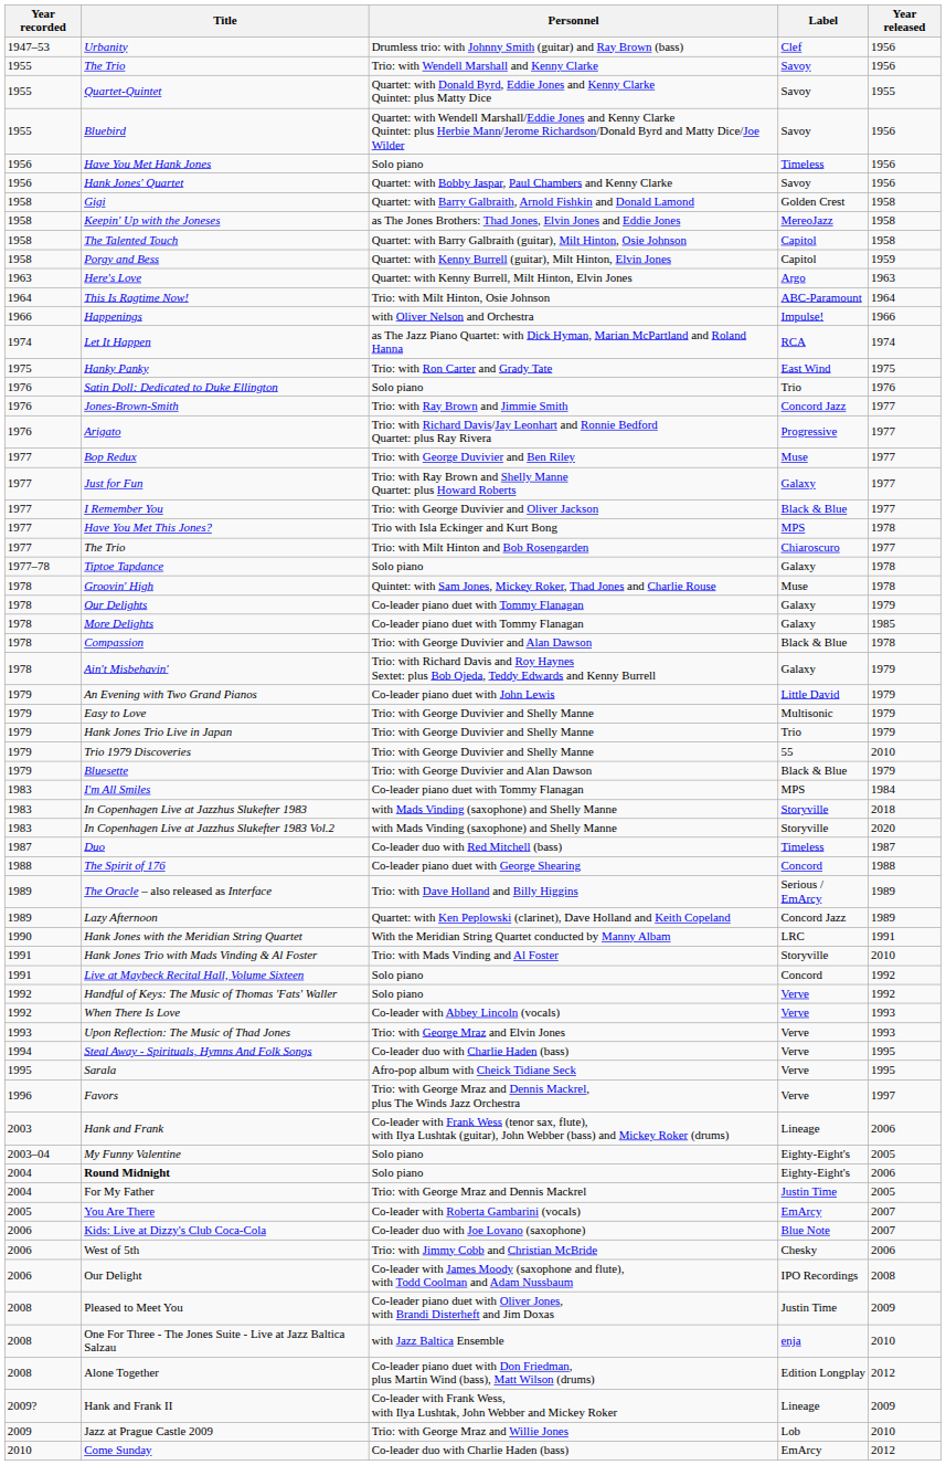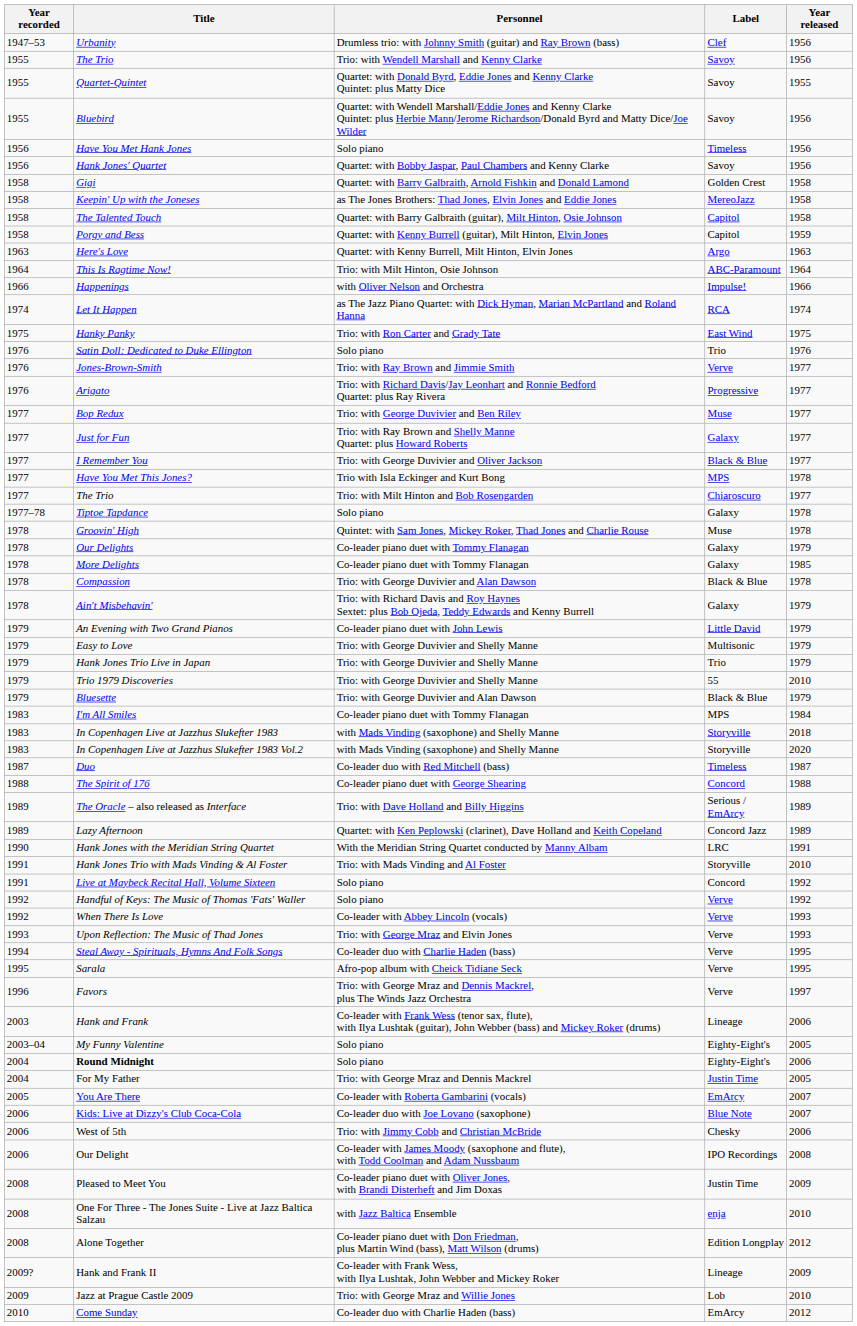 <table class="wikitable sortable">
 <tr style="background:#ffdead;">
 <th>Year recorded</th>
 <th>Title</th>
 <th>Personnel</th>
 <th>Label</th>
 <th>Year released</th>
 </tr>
 <tr>
 <td>1947–53</td>
 <td><em><a href='#'>Urbanity</a></em></td>
 <td>Drumless trio: with <a href='#'>Johnny Smith</a> (guitar) and <a href='#'>Ray Brown</a> (bass)</td>
 <td><a href='#'>Clef</a></td>
 <td>1956</td>
 </tr>
 <tr>
 <td>1955</td>
 <td><em><a href='#'>The Trio</a></em></td>
 <td>Trio: with <a href='#'>Wendell Marshall</a> and <a href='#'>Kenny Clarke</a></td>
 <td><a href='#'>Savoy</a></td>
 <td>1956</td>
 </tr>
 <tr>
 <td>1955</td>
 <td><em><a href='#'>Quartet-Quintet</a></em></td>
 <td>Quartet: with <a href='#'>Donald Byrd</a>, <a href='#'>Eddie Jones</a> and <a href='#'>Kenny Clarke</a><br>Quintet: plus Matty Dice</td>
 <td>Savoy</td>
 <td>1955</td>
 </tr>
 <tr>
 <td>1955</td>
 <td><em><a href='#'>Bluebird</a></em></td>
 <td>Quartet: with Wendell Marshall/<a href='#'>Eddie Jones</a> and Kenny Clarke<br>Quintet: plus <a href='#'>Herbie Mann</a>/<a href='#'>Jerome Richardson</a>/Donald Byrd and Matty Dice/<a href='#'>Joe Wilder</a></td>
 <td>Savoy</td>
 <td>1956</td>
 </tr>
 <tr>
 <td>1956</td>
 <td><em><a href='#'>Have You Met Hank Jones</a></em></td>
 <td>Solo piano</td>
 <td><a href='#'>Timeless</a></td>
 <td>1956</td>
 </tr>
 <tr>
 <td>1956</td>
 <td><em><a href='#'>Hank Jones' Quartet</a></em></td>
 <td>Quartet: with <a href='#'>Bobby Jaspar</a>, <a href='#'>Paul Chambers</a> and Kenny Clarke</td>
 <td>Savoy</td>
 <td>1956</td>
 </tr>
 <tr>
 <td>1958</td>
 <td><em><a href='#'>Gigi</a></em></td>
 <td>Quartet: with <a href='#'>Barry Galbraith</a>, <a href='#'>Arnold Fishkin</a> and <a href='#'>Donald Lamond</a></td>
 <td>Golden Crest</td>
 <td>1958</td>
 </tr>
 <tr>
 <td>1958</td>
 <td><em><a href='#'>Keepin' Up with the Joneses</a></em></td>
 <td>as The Jones Brothers: <a href='#'>Thad Jones</a>, <a href='#'>Elvin Jones</a> and <a href='#'>Eddie Jones</a></td>
 <td><a href='#'>MereoJazz</a></td>
 <td>1958</td>
 </tr>
 <tr>
 <td>1958</td>
 <td><em><a href='#'>The Talented Touch</a></em></td>
 <td>Quartet: with Barry Galbraith (guitar), <a href='#'>Milt Hinton</a>, <a href='#'>Osie Johnson</a></td>
 <td><a href='#'>Capitol</a></td>
 <td>1958</td>
 </tr>
 <tr>
 <td>1958</td>
 <td><em><a href='#'>Porgy and Bess</a></em></td>
 <td>Quartet: with <a href='#'>Kenny Burrell</a> (guitar), Milt Hinton, <a href='#'>Elvin Jones</a></td>
 <td>Capitol</td>
 <td>1959</td>
 </tr>
 <tr>
 <td>1963</td>
 <td><em><a href='#'>Here's Love</a></em></td>
 <td>Quartet: with Kenny Burrell, Milt Hinton, Elvin Jones</td>
 <td><a href='#'>Argo</a></td>
 <td>1963</td>
 </tr>
 <tr>
 <td>1964</td>
 <td><em><a href='#'>This Is Ragtime Now!</a></em></td>
 <td>Trio: with Milt Hinton, Osie Johnson</td>
 <td><a href='#'>ABC-Paramount</a></td>
 <td>1964</td>
 </tr>
 <tr>
 <td>1966</td>
 <td><em><a href='#'>Happenings</a></em></td>
 <td>with <a href='#'>Oliver Nelson</a> and Orchestra</td>
 <td><a href='#'>Impulse!</a></td>
 <td>1966</td>
 </tr>
 <tr>
 <td>1974</td>
 <td><em> <a href='#'>Let It Happen</a></em></td>
 <td>as The Jazz Piano Quartet: with <a href='#'>Dick Hyman</a>, <a href='#'>Marian McPartland</a> and <a href='#'>Roland Hanna</a></td>
 <td><a href='#'>RCA</a></td>
 <td>1974</td>
 </tr>
 <tr>
 <td>1975</td>
 <td><em><a href='#'>Hanky Panky</a></em></td>
 <td>Trio: with <a href='#'>Ron Carter</a> and <a href='#'>Grady Tate</a></td>
 <td><a href='#'>East Wind</a></td>
 <td>1975</td>
 </tr>
 <tr>
 <td>1976</td>
 <td><em><a href='#'>Satin Doll: Dedicated to Duke Ellington</a></em></td>
 <td>Solo piano</td>
 <td>Trio</td>
 <td>1976</td>
 </tr>
 <tr>
 <td>1976</td>
 <td><em><a href='#'>Jones-Brown-Smith</a></em></td>
 <td>Trio: with <a href='#'>Ray Brown</a> and <a href='#'>Jimmie Smith</a></td>
-<td><a href='#'>Concord Jazz</a></td>
+<td><a href='#'>Verve</a></td>
 <td>1977</td>
 </tr>
 <tr>
 <td>1976</td>
 <td><em><a href='#'>Arigato</a></em></td>
 <td>Trio: with <a href='#'>Richard Davis</a>/<a href='#'>Jay Leonhart</a> and <a href='#'>Ronnie Bedford</a><br>Quartet: plus Ray Rivera</td>
 <td><a href='#'>Progressive</a></td>
 <td>1977</td>
 </tr>
 <tr>
 <td>1977</td>
 <td><em><a href='#'>Bop Redux</a></em></td>
 <td>Trio: with <a href='#'>George Duvivier</a> and <a href='#'>Ben Riley</a></td>
 <td><a href='#'>Muse</a></td>
 <td>1977</td>
 </tr>
 <tr>
 <td>1977</td>
 <td><em><a href='#'>Just for Fun</a></em></td>
 <td>Trio: with Ray Brown and <a href='#'>Shelly Manne</a> <br>Quartet: plus <a href='#'>Howard Roberts</a></td>
 <td><a href='#'>Galaxy</a></td>
 <td>1977</td>
 </tr>
 <tr>
 <td>1977</td>
 <td><em><a href='#'>I Remember You</a></em></td>
 <td>Trio: with George Duvivier and <a href='#'>Oliver Jackson</a></td>
 <td><a href='#'>Black & Blue</a></td>
 <td>1977</td>
 </tr>
 <tr>
 <td>1977</td>
 <td><em><a href='#'>Have You Met This Jones?</a></em></td>
 <td>Trio with Isla Eckinger and Kurt Bong</td>
 <td><a href='#'>MPS</a></td>
 <td>1978</td>
 </tr>
 <tr>
 <td>1977</td>
 <td><em>The Trio</em></td>
 <td>Trio: with Milt Hinton and <a href='#'>Bob Rosengarden</a></td>
 <td><a href='#'>Chiaroscuro</a></td>
 <td>1977</td>
 </tr>
 <tr>
 <td>1977–78</td>
 <td><em><a href='#'>Tiptoe Tapdance</a></em></td>
 <td>Solo piano</td>
 <td>Galaxy</td>
 <td>1978</td>
 </tr>
 <tr>
 <td>1978</td>
 <td><em><a href='#'>Groovin' High</a></em></td>
 <td>Quintet: with <a href='#'>Sam Jones</a>, <a href='#'>Mickey Roker</a>, <a href='#'>Thad Jones</a> and <a href='#'>Charlie Rouse</a></td>
 <td>Muse</td>
 <td>1978</td>
 </tr>
 <tr>
 <td>1978</td>
 <td><em><a href='#'>Our Delights</a></em></td>
 <td>Co-leader piano duet with <a href='#'>Tommy Flanagan</a></td>
 <td>Galaxy</td>
 <td>1979</td>
 </tr>
 <tr>
 <td>1978</td>
 <td><em><a href='#'>More Delights</a></em></td>
 <td>Co-leader piano duet with Tommy Flanagan</td>
 <td>Galaxy</td>
 <td>1985</td>
 </tr>
 <tr>
 <td>1978</td>
 <td><em><a href='#'>Compassion</a></em></td>
 <td>Trio: with George Duvivier and <a href='#'>Alan Dawson</a></td>
 <td>Black & Blue</td>
 <td>1978</td>
 </tr>
 <tr>
 <td>1978</td>
 <td><em><a href='#'>Ain't Misbehavin'</a></em></td>
 <td>Trio: with Richard Davis and <a href='#'>Roy Haynes</a><br>Sextet: plus <a href='#'>Bob Ojeda</a>, <a href='#'>Teddy Edwards</a> and Kenny Burrell</td>
 <td>Galaxy</td>
 <td>1979</td>
 </tr>
 <tr>
 <td>1979</td>
 <td><em>An Evening with Two Grand Pianos</em></td>
 <td>Co-leader piano duet with <a href='#'>John Lewis</a></td>
 <td><a href='#'>Little David</a></td>
 <td>1979</td>
 </tr>
 <tr>
 <td>1979</td>
 <td><em>Easy to Love</em></td>
 <td>Trio: with George Duvivier and Shelly Manne</td>
 <td>Multisonic</td>
 <td>1979</td>
 </tr>
 <tr>
 <td>1979</td>
 <td><em>Hank Jones Trio Live in Japan</em></td>
 <td>Trio: with George Duvivier and Shelly Manne</td>
 <td>Trio</td>
 <td>1979</td>
 </tr>
 <tr>
 <td>1979</td>
 <td><em>Trio 1979 Discoveries</em></td>
 <td>Trio: with George Duvivier and Shelly Manne</td>
 <td>55</td>
 <td>2010</td>
 </tr>
 <tr>
 <td>1979</td>
 <td><em><a href='#'>Bluesette</a></em></td>
 <td>Trio: with George Duvivier and Alan Dawson</td>
 <td>Black & Blue</td>
 <td>1979</td>
 </tr>
 <tr>
 <td>1983</td>
 <td><em><a href='#'>I'm All Smiles</a></em></td>
 <td>Co-leader piano duet with Tommy Flanagan</td>
 <td>MPS</td>
 <td>1984</td>
 </tr>
 <tr>
 <td>1983</td>
 <td><em> In Copenhagen Live at Jazzhus Slukefter 1983</em></td>
 <td>with <a href='#'>Mads Vinding</a> (saxophone) and Shelly Manne</td>
 <td><a href='#'>Storyville</a></td>
 <td>2018</td>
 </tr>
 <tr>
 <td>1983</td>
 <td><em> In Copenhagen Live at Jazzhus Slukefter 1983 Vol.2</em></td>
 <td>with Mads Vinding (saxophone) and Shelly Manne</td>
 <td>Storyville</td>
 <td>2020</td>
 </tr>
 <tr>
 <td>1987</td>
 <td><em><a href='#'>Duo</a></em></td>
 <td>Co-leader duo with <a href='#'>Red Mitchell</a> (bass)</td>
 <td><a href='#'>Timeless</a></td>
 <td>1987</td>
 </tr>
 <tr>
 <td>1988</td>
 <td><em><a href='#'>The Spirit of 176</a></em></td>
 <td>Co-leader piano duet with <a href='#'>George Shearing</a></td>
 <td><a href='#'>Concord</a></td>
 <td>1988</td>
 </tr>
 <tr>
 <td>1989</td>
 <td><em><a href='#'>The Oracle</a></em> – also released as <em>Interface</em></td>
 <td>Trio: with <a href='#'>Dave Holland</a> and <a href='#'>Billy Higgins</a></td>
 <td>Serious / <a href='#'>EmArcy</a></td>
 <td>1989</td>
 </tr>
 <tr>
 <td>1989</td>
 <td><em>Lazy Afternoon</em></td>
 <td>Quartet: with <a href='#'>Ken Peplowski</a> (clarinet), Dave Holland and <a href='#'>Keith Copeland</a></td>
 <td>Concord Jazz</td>
 <td>1989</td>
 </tr>
 <tr>
 <td>1990</td>
 <td><em>Hank Jones with the Meridian String Quartet</em></td>
 <td>With the Meridian String Quartet conducted by <a href='#'>Manny Albam</a></td>
 <td>LRC</td>
 <td>1991</td>
 </tr>
 <tr>
 <td>1991</td>
 <td><em>Hank Jones Trio with Mads Vinding & Al Foster</em></td>
 <td>Trio: with Mads Vinding and <a href='#'>Al Foster</a></td>
 <td>Storyville</td>
 <td>2010</td>
 </tr>
 <tr>
 <td>1991</td>
 <td><em><a href='#'>Live at Maybeck Recital Hall, Volume Sixteen</a></em></td>
 <td>Solo piano</td>
 <td>Concord</td>
 <td>1992</td>
 </tr>
 <tr>
 <td>1992</td>
 <td><em>Handful of Keys: The Music of Thomas 'Fats' Waller</em></td>
 <td>Solo piano</td>
 <td><a href='#'>Verve</a></td>
 <td>1992</td>
 </tr>
 <tr>
 <td>1992</td>
 <td><em>When There Is Love</em></td>
 <td>Co-leader with <a href='#'>Abbey Lincoln</a> (vocals)</td>
 <td><a href='#'>Verve</a></td>
 <td>1993</td>
 </tr>
 <tr>
 <td>1993</td>
 <td><em>Upon Reflection: The Music of Thad Jones</em></td>
 <td>Trio: with <a href='#'>George Mraz</a> and Elvin Jones</td>
 <td>Verve</td>
 <td>1993</td>
 </tr>
 <tr>
 <td>1994</td>
 <td><em><a href='#'>Steal Away - Spirituals, Hymns And Folk Songs</a></em></td>
 <td>Co-leader duo with <a href='#'>Charlie Haden</a> (bass)</td>
 <td>Verve</td>
 <td>1995</td>
 </tr>
 <tr>
 <td>1995</td>
 <td><em>Sarala</em></td>
 <td>Afro-pop album with <a href='#'>Cheick Tidiane Seck</a></td>
 <td>Verve</td>
 <td>1995</td>
 </tr>
 <tr>
 <td>1996</td>
 <td><em>Favors</em></td>
 <td>Trio: with George Mraz and <a href='#'>Dennis Mackrel</a>, <br>plus The Winds Jazz Orchestra</td>
 <td>Verve</td>
 <td>1997</td>
 </tr>
 <tr>
 <td>2003</td>
 <td><em>Hank and Frank</em></td>
 <td>Co-leader with <a href='#'>Frank Wess</a> (tenor sax, flute), <br>with Ilya Lushtak (guitar), John Webber (bass) and <a href='#'>Mickey Roker</a> (drums)</td>
 <td>Lineage</td>
 <td>2006</td>
 </tr>
 <tr>
 <td>2003–04</td>
 <td><em>My Funny Valentine</em></td>
 <td>Solo piano</td>
 <td>Eighty-Eight's</td>
 <td>2005</td>
 </tr>
 <tr>
 <td>2004</td>
 <td><strong>Round Midnight<em></td>
 <td>Solo piano</td>
 <td>Eighty-Eight's</td>
 <td>2006</td>
 </tr>
 <tr>
 <td>2004</td>
 <td></em>For My Father<em></td>
 <td>Trio: with George Mraz and Dennis Mackrel</td>
 <td><a href='#'>Justin Time</a></td>
 <td>2005</td>
 </tr>
 <tr>
 <td>2005</td>
 <td></em><a href='#'>You Are There</a><em></td>
 <td>Co-leader with <a href='#'>Roberta Gambarini</a> (vocals)</td>
 <td><a href='#'>EmArcy</a></td>
 <td>2007</td>
 </tr>
 <tr>
 <td>2006</td>
 <td></em><a href='#'>Kids: Live at Dizzy's Club Coca-Cola</a><em></td>
 <td>Co-leader duo with <a href='#'>Joe Lovano</a> (saxophone)</td>
 <td><a href='#'>Blue Note</a></td>
 <td>2007</td>
 </tr>
 <tr>
 <td>2006</td>
 <td></em>West of 5th<em></td>
 <td>Trio: with <a href='#'>Jimmy Cobb</a> and <a href='#'>Christian McBride</a></td>
 <td>Chesky</td>
 <td>2006</td>
 </tr>
 <tr>
 <td>2006</td>
 <td></em>Our Delight<em></td>
 <td>Co-leader with <a href='#'>James Moody</a> (saxophone and flute), <br>with <a href='#'>Todd Coolman</a> and <a href='#'>Adam Nussbaum</a></td>
 <td>IPO Recordings</td>
 <td>2008</td>
 </tr>
 <tr>
 <td>2008</td>
 <td></em>Pleased to Meet You<em></td>
 <td>Co-leader piano duet with <a href='#'>Oliver Jones</a>, <br>with <a href='#'>Brandi Disterheft</a> and Jim Doxas</td>
 <td>Justin Time</td>
 <td>2009</td>
 </tr>
 <tr>
 <td>2008</td>
 <td></em>One For Three - The Jones Suite - Live at Jazz Baltica Salzau<em></td>
 <td>with <a href='#'>Jazz Baltica</a> Ensemble</td>
 <td><a href='#'>enja</a></td>
 <td>2010</td>
 </tr>
 <tr>
 <td>2008</td>
 <td></em>Alone Together<em></td>
 <td>Co-leader piano duet with <a href='#'>Don Friedman</a>, <br>plus Martin Wind (bass), <a href='#'>Matt Wilson</a> (drums)</td>
 <td>Edition Longplay</td>
 <td>2012</td>
 </tr>
 <tr>
 <td>2009?</td>
 <td></em>Hank and Frank II<em></td>
 <td>Co-leader with Frank Wess, <br>with Ilya Lushtak, John Webber and Mickey Roker</td>
 <td>Lineage</td>
 <td>2009</td>
 </tr>
 <tr>
 <td>2009</td>
 <td></em>Jazz at Prague Castle 2009<em></td>
 <td>Trio: with George Mraz and <a href='#'>Willie Jones</a></td>
 <td>Lob</td>
 <td>2010</td>
 </tr>
 <tr>
 <td>2010</td>
 <td></em><a href='#'>Come Sunday</a><em></td>
 <td>Co-leader duo with Charlie Haden (bass)</td>
 <td>EmArcy</td>
 <td>2012</td>
 </tr>
 </table>
